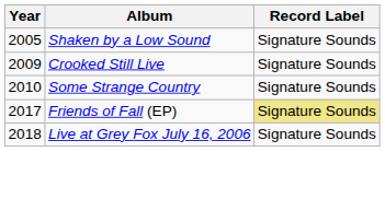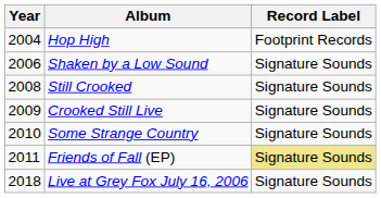 <table class="wikitable">
 <tr>
 <th>Year</th>
 <th>Album</th>
 <th>Record Label</th>
 </tr>
 <tr>
-<td>2005</td>
+<td>2004</td>
+<td><em><a href='#'>Hop High</a></em></td>
+<td>Footprint Records</td>
+</tr>
+<tr>
+<td>2006</td>
 <td><em><a href='#'>Shaken by a Low Sound</a></em></td>
+<td>Signature Sounds</td>
+</tr>
+<tr>
+<td>2008</td>
+<td><em><a href='#'>Still Crooked</a></em></td>
 <td>Signature Sounds</td>
 </tr>
 <tr>
 <td>2009</td>
 <td><em><a href='#'>Crooked Still Live</a></em></td>
 <td>Signature Sounds</td>
 </tr>
 <tr>
 <td>2010</td>
 <td><em><a href='#'>Some Strange Country</a></em></td>
 <td>Signature Sounds</td>
 </tr>
 <tr>
-<td>2017</td>
+<td>2011</td>
 <td><em><a href='#'>Friends of Fall</a></em> (EP)</td>
 <td style="background: khaki;">Signature Sounds</td>
 </tr>
 <tr>
 <td>2018</td>
 <td><em><a href='#'>Live at Grey Fox July 16, 2006</a></em></td>
 <td>Signature Sounds</td>
 </tr>
 </table>
